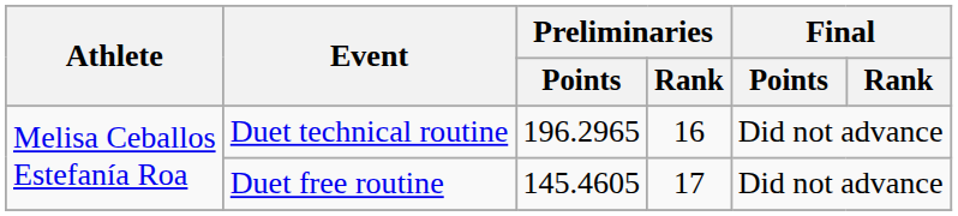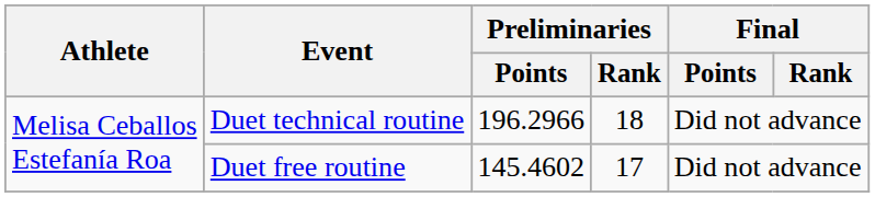 <table class="wikitable" style="text-align:center; font-size:90%;">
 <tr>
 <th rowspan="2">Athlete</th>
 <th rowspan="2">Event</th>
 <th colspan="2">Preliminaries</th>
 <th colspan="2">Final</th>
 </tr>
 <tr style="font-size:95%">
 <th>Points</th>
 <th>Rank</th>
 <th>Points</th>
 <th>Rank</th>
 </tr>
 <tr>
 <td align=left rowspan=2><a href='#'>Melisa Ceballos</a><br> <a href='#'>Estefanía Roa</a></td>
 <td align=left><a href='#'>Duet technical routine</a></td>
-<td>196.2965</td>
-<td>16</td>
+<td>196.2966</td>
+<td>18</td>
 <td colspan=2>Did not advance</td>
 </tr>
 <tr>
 <td align=left><a href='#'>Duet free routine</a></td>
-<td>145.4605</td>
+<td>145.4602</td>
 <td>17</td>
 <td colspan=2>Did not advance</td>
 </tr>
 </table>
